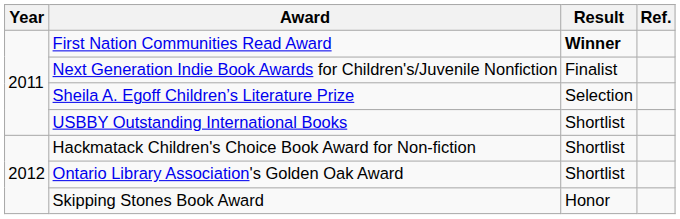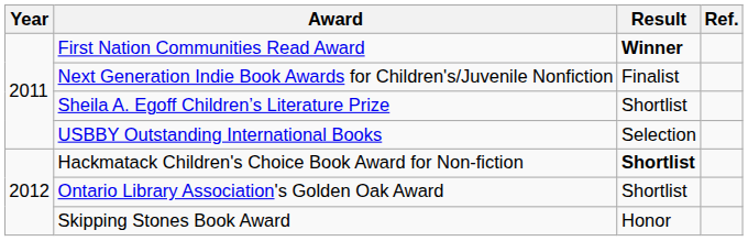 <table class="wikitable">
 <tr>
 <th>Year</th>
 <th>Award</th>
 <th>Result</th>
 <th>Ref.</th>
 </tr>
 <tr>
 <td rowspan="4">2011</td>
 <td><a href='#'>First Nation Communities Read Award</a></td>
 <td><strong>Winner</strong></td>
 <td></td>
 </tr>
 <tr>
 <td><a href='#'>Next Generation Indie Book Awards</a> for Children's/Juvenile Nonfiction</td>
 <td>Finalist</td>
 <td></td>
 </tr>
 <tr>
 <td><a href='#'>Sheila A. Egoff Children’s Literature Prize</a></td>
-<td>Selection</td>
+<td>Shortlist</td>
 <td></td>
 </tr>
 <tr>
 <td><a href='#'>USBBY Outstanding International Books</a></td>
-<td>Shortlist</td>
+<td>Selection</td>
 <td></td>
 </tr>
 <tr>
 <td rowspan="3">2012</td>
 <td>Hackmatack Children's Choice Book Award for Non-fiction</td>
-<td>Shortlist</td>
+<td><strong>Shortlist</strong></td>
 <td></td>
 </tr>
 <tr>
 <td><a href='#'>Ontario Library Association</a>'s Golden Oak Award</td>
 <td>Shortlist</td>
 <td></td>
 </tr>
 <tr>
 <td>Skipping Stones Book Award</td>
 <td>Honor</td>
 <td></td>
 </tr>
 </table>
